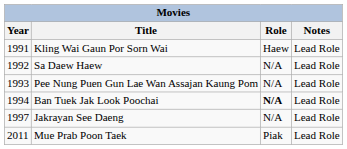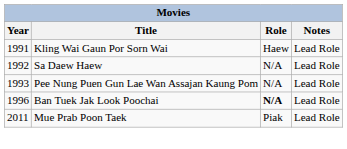 <table class="wikitable">
 <tr>
 <th colspan="4" style="background: LightSteelBlue;">Movies</th>
 </tr>
 <tr>
 <th>Year</th>
 <th>Title</th>
 <th>Role</th>
 <th>Notes</th>
 </tr>
 <tr>
 <td>1991</td>
 <td>Kling Wai Gaun Por Sorn Wai</td>
 <td>Haew</td>
 <td>Lead Role</td>
 </tr>
 <tr>
 <td>1992</td>
 <td>Sa Daew Haew</td>
 <td>N/A</td>
 <td>Lead Role</td>
 </tr>
 <tr>
 <td>1993</td>
 <td>Pee Nung Puen Gun Lae Wan Assajan Kaung Pom</td>
 <td>N/A</td>
 <td>Lead Role</td>
 </tr>
 <tr>
-<td>1994</td>
+<td>1996</td>
 <td>Ban Tuek Jak Look Poochai</td>
 <td><strong>N/A</strong></td>
-<td>Lead Role</td>
-</tr>
-<tr>
-<td>1997</td>
-<td>Jakrayan See Daeng</td>
-<td>N/A</td>
 <td>Lead Role</td>
 </tr>
 <tr>
 <td>2011</td>
 <td>Mue Prab Poon Taek</td>
 <td>Piak</td>
 <td>Lead Role</td>
 </tr>
 </table>
